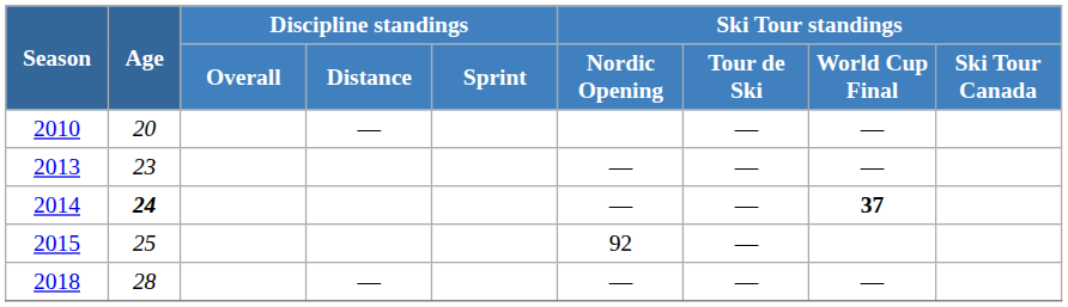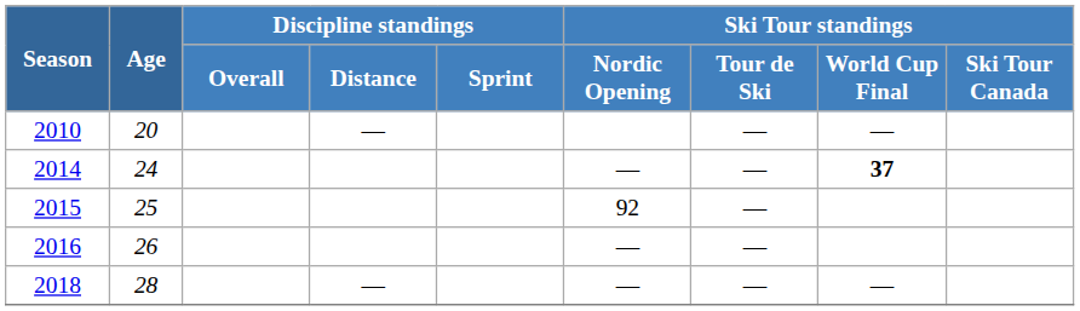 <table class="wikitable" style="font-size:95%; text-align:center; border:grey solid 1px; border-collapse:collapse; background:#ffffff;">
 <tr>
 <th style="background-color:#369; color:white; width:60px;" rowspan="2"> Season </th>
 <th style="background-color:#369; color:white; width:40px;" rowspan="2"> Age </th>
 <th style="background-color:#4180be; color:white;" colspan="3">Discipline standings</th>
 <th style="background-color:#4180be; color:white;" colspan="4">Ski Tour standings</th>
 </tr>
 <tr>
 <th style="background-color:#4180be; color:white; width:75px;">Overall</th>
 <th style="background-color:#4180be; color:white; width:75px;">Distance</th>
 <th style="background-color:#4180be; color:white; width:75px;">Sprint</th>
 <th style="background-color:#4180be; color:white; width:75px;">Nordic<br>Opening</th>
 <th style="background-color:#4180be; color:white; width:75px;">Tour de<br>Ski</th>
 <th style="background-color:#4180be; color:white; width:75px;">World Cup<br>Final</th>
 <th style="background-color:#4180be; color:white; width:75px;">Ski Tour<br>Canada</th>
 </tr>
 <tr>
 <td><a href='#'>2010</a></td>
 <td><em>20</em></td>
 <td></td>
 <td>—</td>
 <td></td>
 <td></td>
 <td>—</td>
 <td>—</td>
 <td></td>
 </tr>
 <tr>
-<td><a href='#'>2013</a></td>
-<td><em>23</em></td>
-<td></td>
-<td></td>
-<td></td>
-<td>—</td>
-<td>—</td>
-<td>—</td>
-<td></td>
-</tr>
-<tr>
 <td><a href='#'>2014</a></td>
-<td><strong><em>24</em></strong></td>
+<td><em>24</em></td>
 <td></td>
 <td></td>
 <td></td>
 <td>—</td>
 <td>—</td>
 <td><strong>37</strong></td>
 <td></td>
 </tr>
 <tr>
 <td><a href='#'>2015</a></td>
 <td><em>25</em></td>
 <td></td>
 <td></td>
 <td></td>
 <td>92</td>
 <td>—</td>
 <td></td>
 <td></td>
 </tr>
 <tr>
+<td><a href='#'>2016</a></td>
+<td><em>26</em></td>
+<td></td>
+<td></td>
+<td></td>
+<td>—</td>
+<td>—</td>
+<td></td>
+<td></td>
+</tr>
+<tr>
 <td><a href='#'>2018</a></td>
 <td><em>28</em></td>
 <td></td>
 <td>—</td>
 <td></td>
 <td>—</td>
 <td>—</td>
 <td>—</td>
 <td></td>
 </tr>
 <tr>
 </tr>
 </table>
